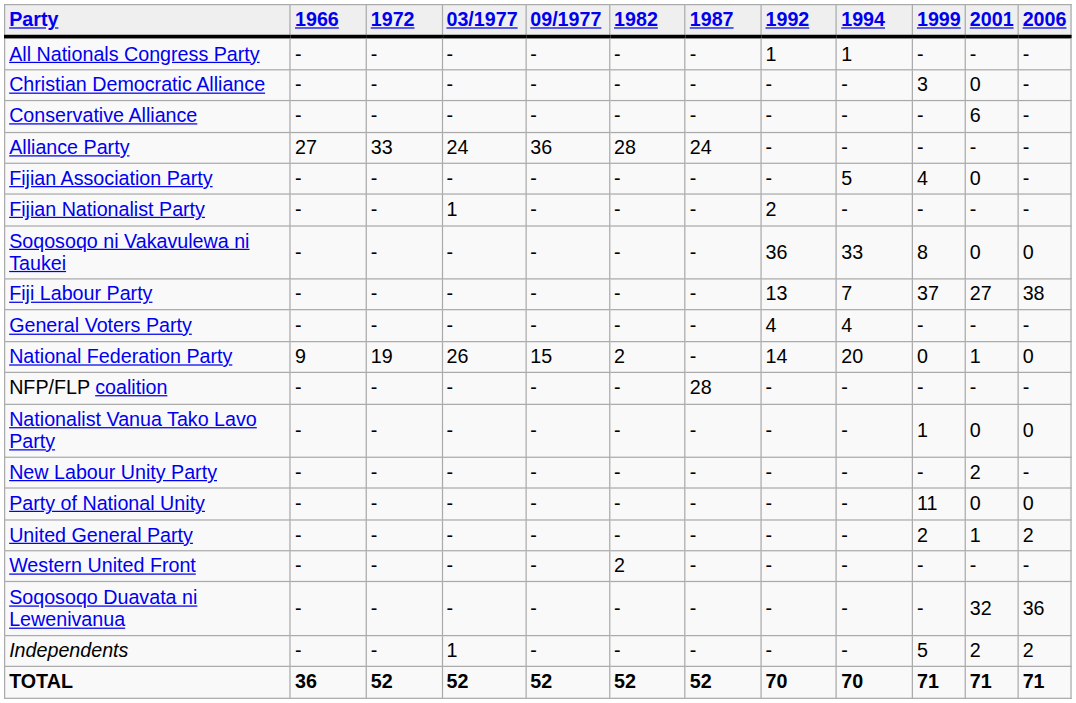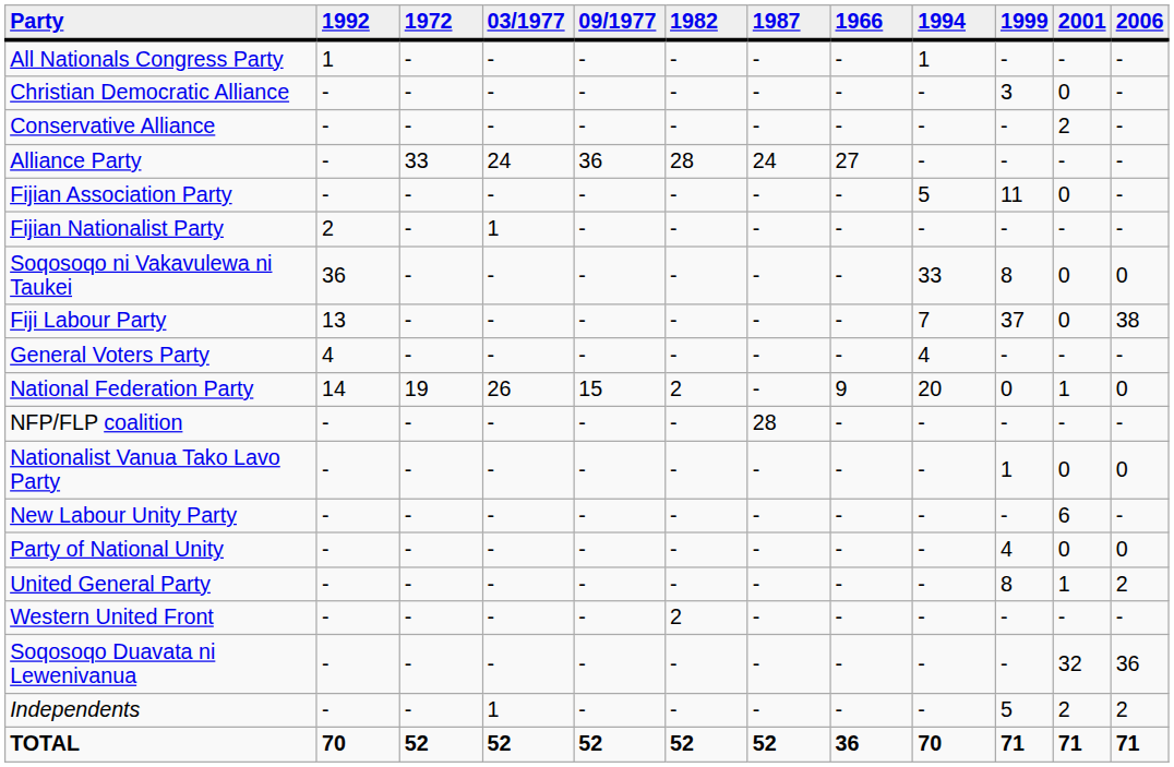 <table class="wikitable">
 <tr>
 <td td width="33%" style="border-bottom:3px solid; background:#efefef;"><strong><a href='#'>Party</a></strong></td>
-<td td width="8%" style="border-bottom:3px solid; background:#efefef;"><strong><a href='#'>1966</a></strong></td>
+<td td width="8%" style="border-bottom:3px solid; background:#efefef;"><strong><a href='#'>1992</a></strong></td>
 <td td width="8%" style="border-bottom:3px solid; background:#efefef;"><strong><a href='#'>1972</a></strong></td>
 <td td width="8%" style="border-bottom:3px solid; background:#efefef;"><strong><a href='#'>03/1977</a></strong></td>
 <td td width="8%" style="border-bottom:3px solid; background:#efefef;"><strong><a href='#'>09/1977</a></strong></td>
 <td td width="8%" style="border-bottom:3px solid; background:#efefef;"><strong><a href='#'>1982</a></strong></td>
 <td td width="8%" style="border-bottom:3px solid; background:#efefef;"><strong><a href='#'>1987</a></strong></td>
-<td td width="8%" style="border-bottom:3px solid; background:#efefef;"><strong><a href='#'>1992</a></strong></td>
+<td td width="8%" style="border-bottom:3px solid; background:#efefef;"><strong><a href='#'>1966</a></strong></td>
 <td td width="8%" style="border-bottom:3px solid; background:#efefef;"><strong><a href='#'>1994</a></strong></td>
 <td td width="8%" style="border-bottom:3px solid; background:#efefef;"><strong><a href='#'>1999</a></strong></td>
 <td td width="8%" style="border-bottom:3px solid; background:#efefef;"><strong><a href='#'>2001</a></strong></td>
 <td td width="8%" style="border-bottom:3px solid; background:#efefef;"><strong><a href='#'>2006</a></strong></td>
 </tr>
 <tr>
 <td><a href='#'>All Nationals Congress Party</a></td>
+<td>1</td>
 <td>-</td>
 <td>-</td>
 <td>-</td>
 <td>-</td>
 <td>-</td>
 <td>-</td>
-<td>1</td>
 <td>1</td>
 <td>-</td>
 <td>-</td>
 <td>-</td>
 </tr>
 <tr>
 <td><a href='#'>Christian Democratic Alliance</a></td>
 <td>-</td>
 <td>-</td>
 <td>-</td>
 <td>-</td>
 <td>-</td>
 <td>-</td>
 <td>-</td>
 <td>-</td>
 <td>3</td>
 <td>0</td>
 <td>-</td>
 </tr>
 <tr>
 <td><a href='#'>Conservative Alliance</a></td>
 <td>-</td>
 <td>-</td>
 <td>-</td>
 <td>-</td>
 <td>-</td>
 <td>-</td>
 <td>-</td>
 <td>-</td>
 <td>-</td>
-<td>6</td>
+<td>2</td>
 <td>-</td>
 </tr>
 <tr>
 <td><a href='#'>Alliance Party</a></td>
-<td>27</td>
+<td>-</td>
 <td>33</td>
 <td>24</td>
 <td>36</td>
 <td>28</td>
 <td>24</td>
-<td>-</td>
+<td>27</td>
 <td>-</td>
 <td>-</td>
 <td>-</td>
 <td>-</td>
 </tr>
 <tr>
 <td><a href='#'>Fijian Association Party</a></td>
 <td>-</td>
 <td>-</td>
 <td>-</td>
 <td>-</td>
 <td>-</td>
 <td>-</td>
 <td>-</td>
 <td>5</td>
-<td>4</td>
+<td>11</td>
 <td>0</td>
 <td>-</td>
 </tr>
 <tr>
 <td><a href='#'>Fijian Nationalist Party</a></td>
-<td>-</td>
+<td>2</td>
 <td>-</td>
 <td>1</td>
 <td>-</td>
 <td>-</td>
 <td>-</td>
-<td>2</td>
+<td>-</td>
 <td>-</td>
 <td>-</td>
 <td>-</td>
 <td>-</td>
 </tr>
 <tr>
 <td><a href='#'>Soqosoqo ni Vakavulewa ni Taukei</a></td>
+<td>36</td>
 <td>-</td>
 <td>-</td>
 <td>-</td>
 <td>-</td>
 <td>-</td>
 <td>-</td>
-<td>36</td>
 <td>33</td>
 <td>8</td>
 <td>0</td>
 <td>0</td>
 </tr>
 <tr>
 <td><a href='#'>Fiji Labour Party</a></td>
+<td>13</td>
 <td>-</td>
 <td>-</td>
 <td>-</td>
 <td>-</td>
 <td>-</td>
 <td>-</td>
-<td>13</td>
 <td>7</td>
 <td>37</td>
-<td>27</td>
+<td>0</td>
 <td>38</td>
 </tr>
 <tr>
 <td><a href='#'>General Voters Party</a></td>
+<td>4</td>
 <td>-</td>
 <td>-</td>
 <td>-</td>
 <td>-</td>
 <td>-</td>
 <td>-</td>
 <td>4</td>
-<td>4</td>
 <td>-</td>
 <td>-</td>
 <td>-</td>
 </tr>
 <tr>
 <td><a href='#'>National Federation Party</a></td>
-<td>9</td>
+<td>14</td>
 <td>19</td>
 <td>26</td>
 <td>15</td>
 <td>2</td>
 <td>-</td>
-<td>14</td>
+<td>9</td>
 <td>20</td>
 <td>0</td>
 <td>1</td>
 <td>0</td>
 </tr>
 <tr>
 <td>NFP/FLP <a href='#'>coalition</a></td>
 <td>-</td>
 <td>-</td>
 <td>-</td>
 <td>-</td>
 <td>-</td>
 <td>28</td>
 <td>-</td>
 <td>-</td>
 <td>-</td>
 <td>-</td>
 <td>-</td>
 </tr>
 <tr>
 <td><a href='#'>Nationalist Vanua Tako Lavo Party</a></td>
 <td>-</td>
 <td>-</td>
 <td>-</td>
 <td>-</td>
 <td>-</td>
 <td>-</td>
 <td>-</td>
 <td>-</td>
 <td>1</td>
 <td>0</td>
 <td>0</td>
 </tr>
 <tr>
 <td><a href='#'>New Labour Unity Party</a></td>
 <td>-</td>
 <td>-</td>
 <td>-</td>
 <td>-</td>
 <td>-</td>
 <td>-</td>
 <td>-</td>
 <td>-</td>
 <td>-</td>
-<td>2</td>
+<td>6</td>
 <td>-</td>
 </tr>
 <tr>
 <td><a href='#'>Party of National Unity</a></td>
 <td>-</td>
 <td>-</td>
 <td>-</td>
 <td>-</td>
 <td>-</td>
 <td>-</td>
 <td>-</td>
 <td>-</td>
-<td>11</td>
+<td>4</td>
 <td>0</td>
 <td>0</td>
 </tr>
 <tr>
 <td><a href='#'>United General Party</a></td>
 <td>-</td>
 <td>-</td>
 <td>-</td>
 <td>-</td>
 <td>-</td>
 <td>-</td>
 <td>-</td>
 <td>-</td>
-<td>2</td>
+<td>8</td>
 <td>1</td>
 <td>2</td>
 </tr>
 <tr>
 <td><a href='#'>Western United Front</a></td>
 <td>-</td>
 <td>-</td>
 <td>-</td>
 <td>-</td>
 <td>2</td>
 <td>-</td>
 <td>-</td>
 <td>-</td>
 <td>-</td>
 <td>-</td>
 <td>-</td>
 </tr>
 <tr>
 <td><a href='#'>Soqosoqo Duavata ni Lewenivanua</a></td>
 <td>-</td>
 <td>-</td>
 <td>-</td>
 <td>-</td>
 <td>-</td>
 <td>-</td>
 <td>-</td>
 <td>-</td>
 <td>-</td>
 <td>32</td>
 <td>36</td>
 </tr>
 <tr>
 <td><em>Independents</em></td>
 <td>-</td>
 <td>-</td>
 <td>1</td>
 <td>-</td>
 <td>-</td>
 <td>-</td>
 <td>-</td>
 <td>-</td>
 <td>5</td>
 <td>2</td>
 <td>2</td>
 </tr>
 <tr>
 <td><strong>TOTAL</strong></td>
-<td><strong>36</strong></td>
+<td><strong>70</strong></td>
 <td><strong>52</strong></td>
 <td><strong>52</strong></td>
 <td><strong>52</strong></td>
 <td><strong>52</strong></td>
 <td><strong>52</strong></td>
-<td><strong>70</strong></td>
+<td><strong>36</strong></td>
 <td><strong>70</strong></td>
 <td><strong>71</strong></td>
 <td><strong>71</strong></td>
 <td><strong>71</strong></td>
 </tr>
 </table>
